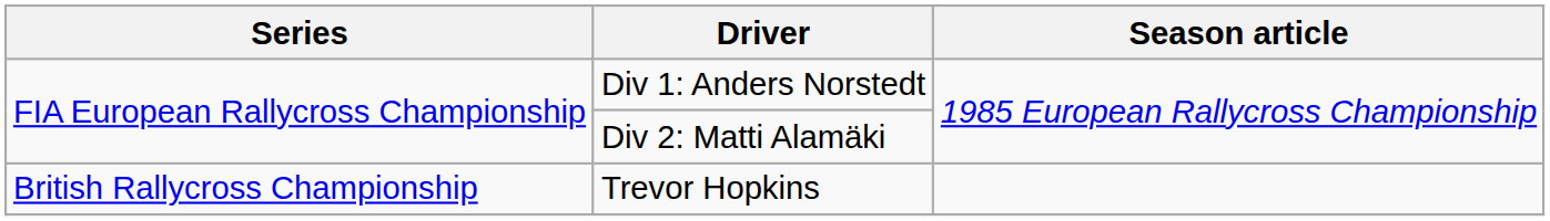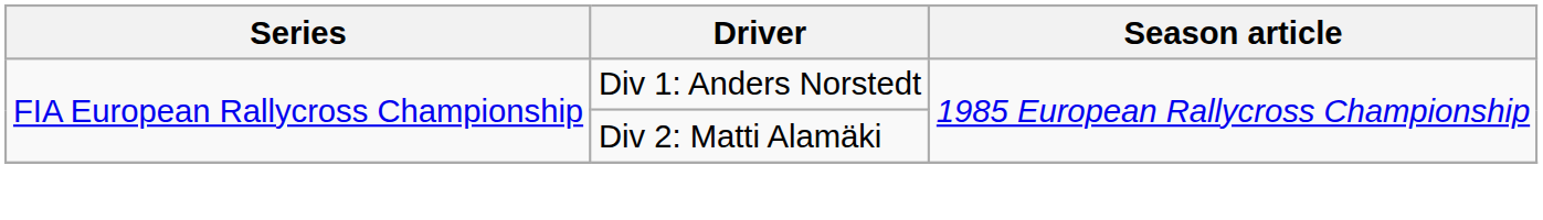 <table class="wikitable" style="font-size: 87%;">
 <tr>
 <th>Series</th>
 <th>Driver</th>
 <th>Season article</th>
 </tr>
 <tr>
 <td rowspan=2><a href='#'>FIA European Rallycross Championship</a></td>
 <td>Div 1:  Anders Norstedt</td>
 <td rowspan=2><em><a href='#'>1985 European Rallycross Championship</a></em></td>
 </tr>
 <tr>
 <td>Div 2:  Matti Alamäki</td>
 </tr>
 <tr>
-<td><a href='#'>British Rallycross Championship</a></td>
-<td> Trevor Hopkins</td>
-<td></td>
-</tr>
-<tr>
 </tr>
 </table>
